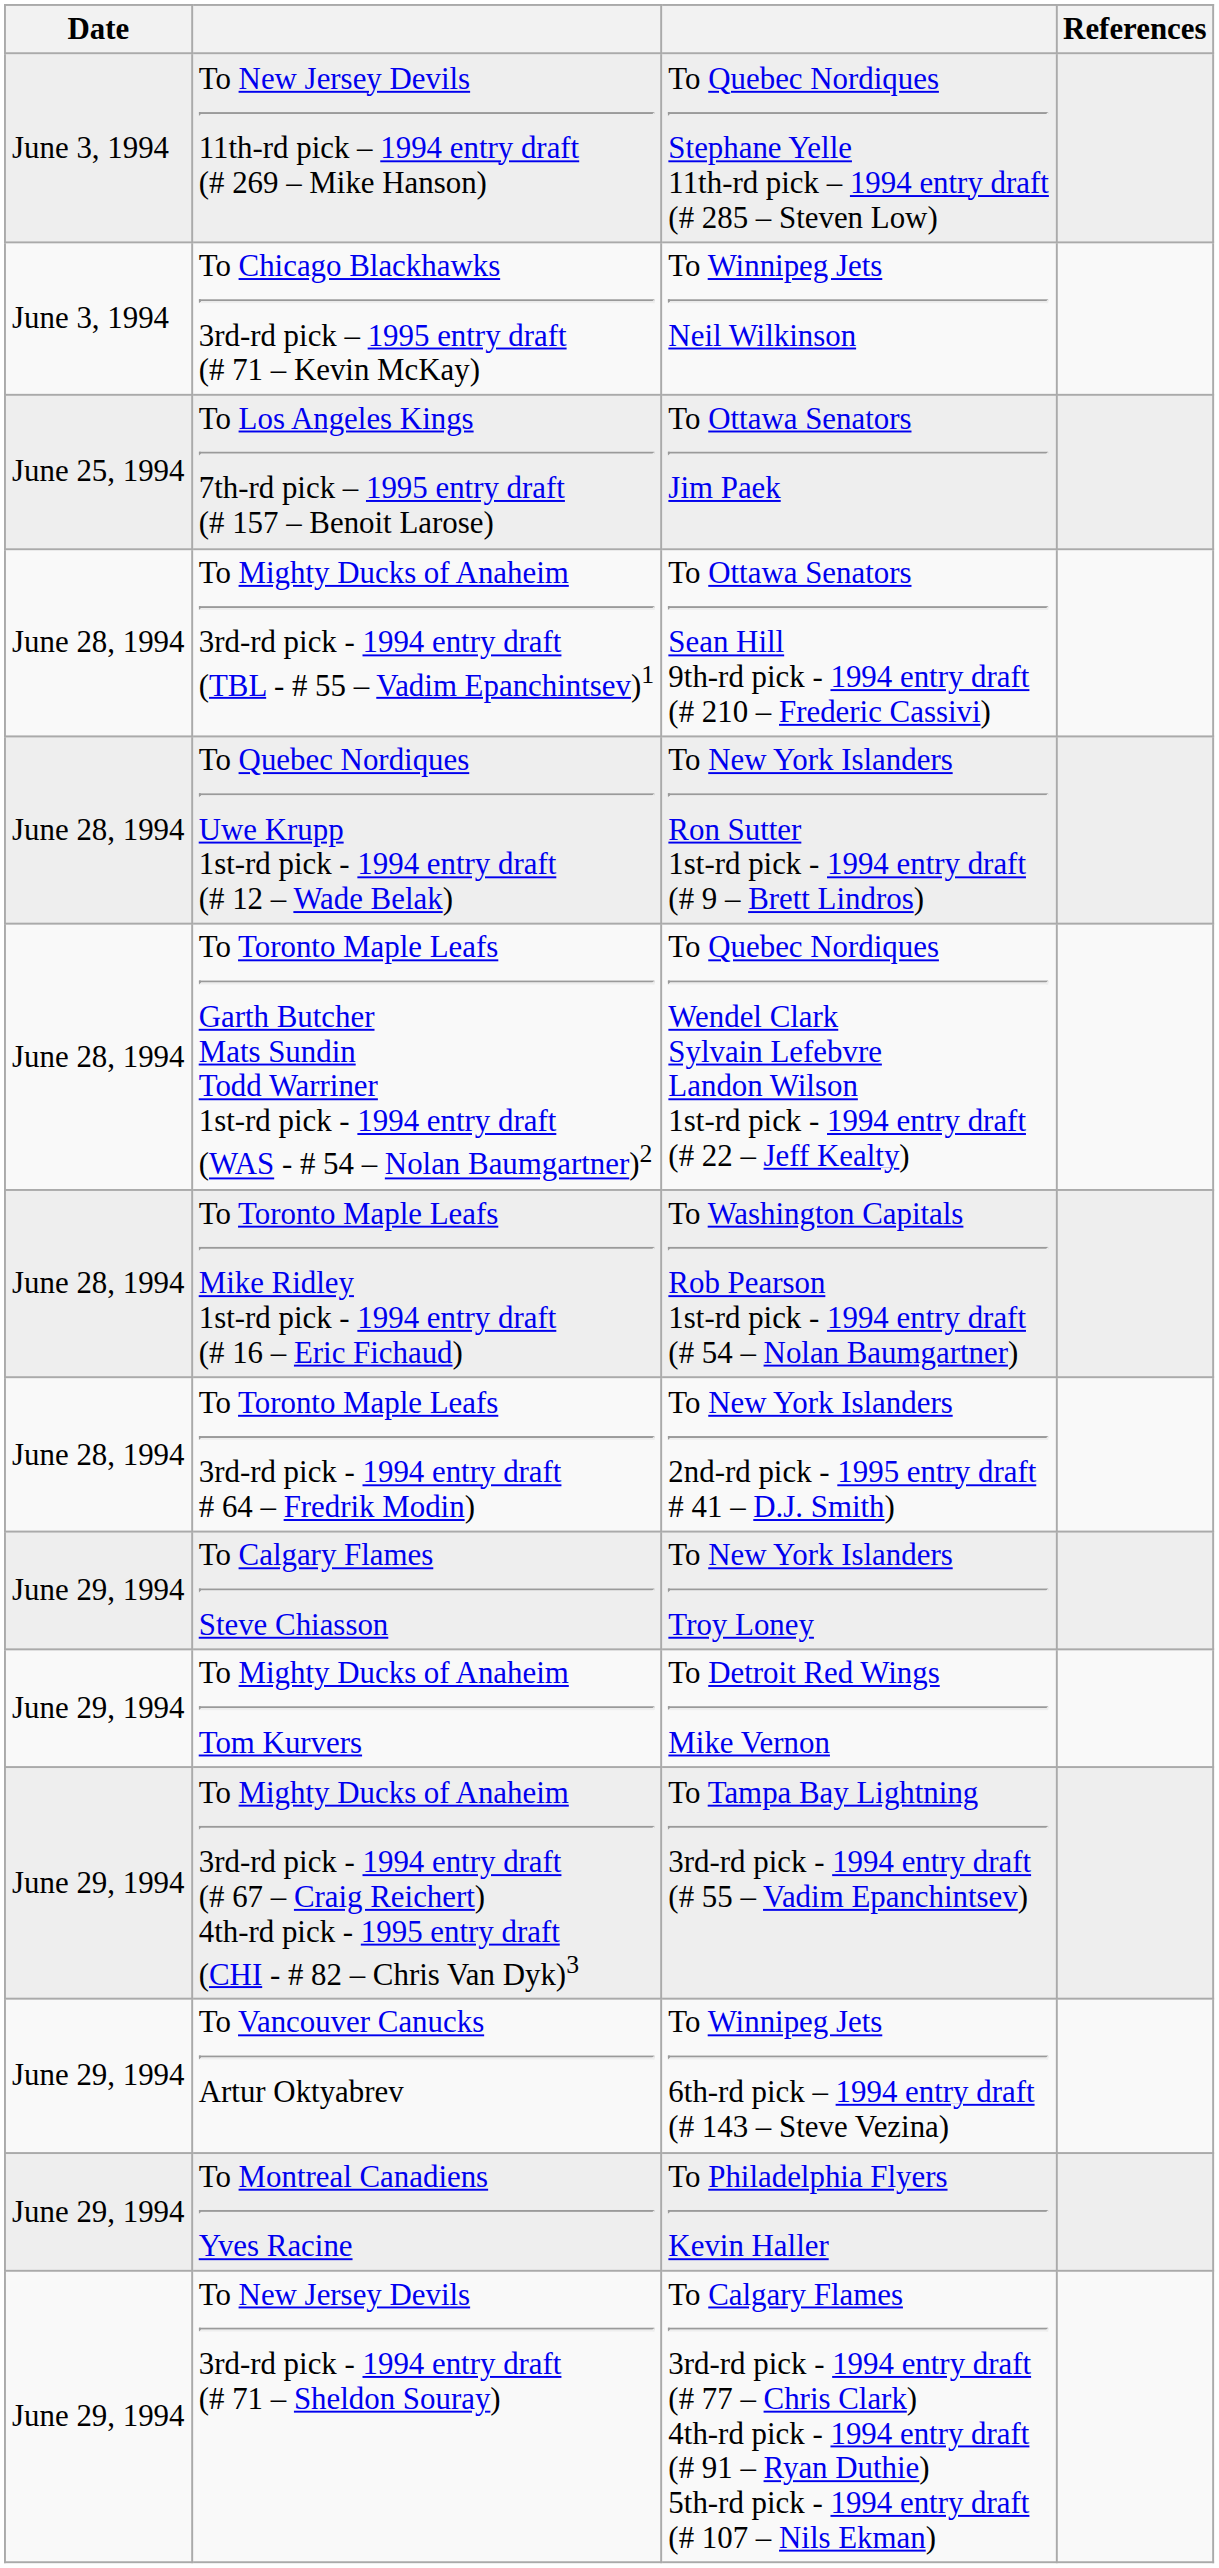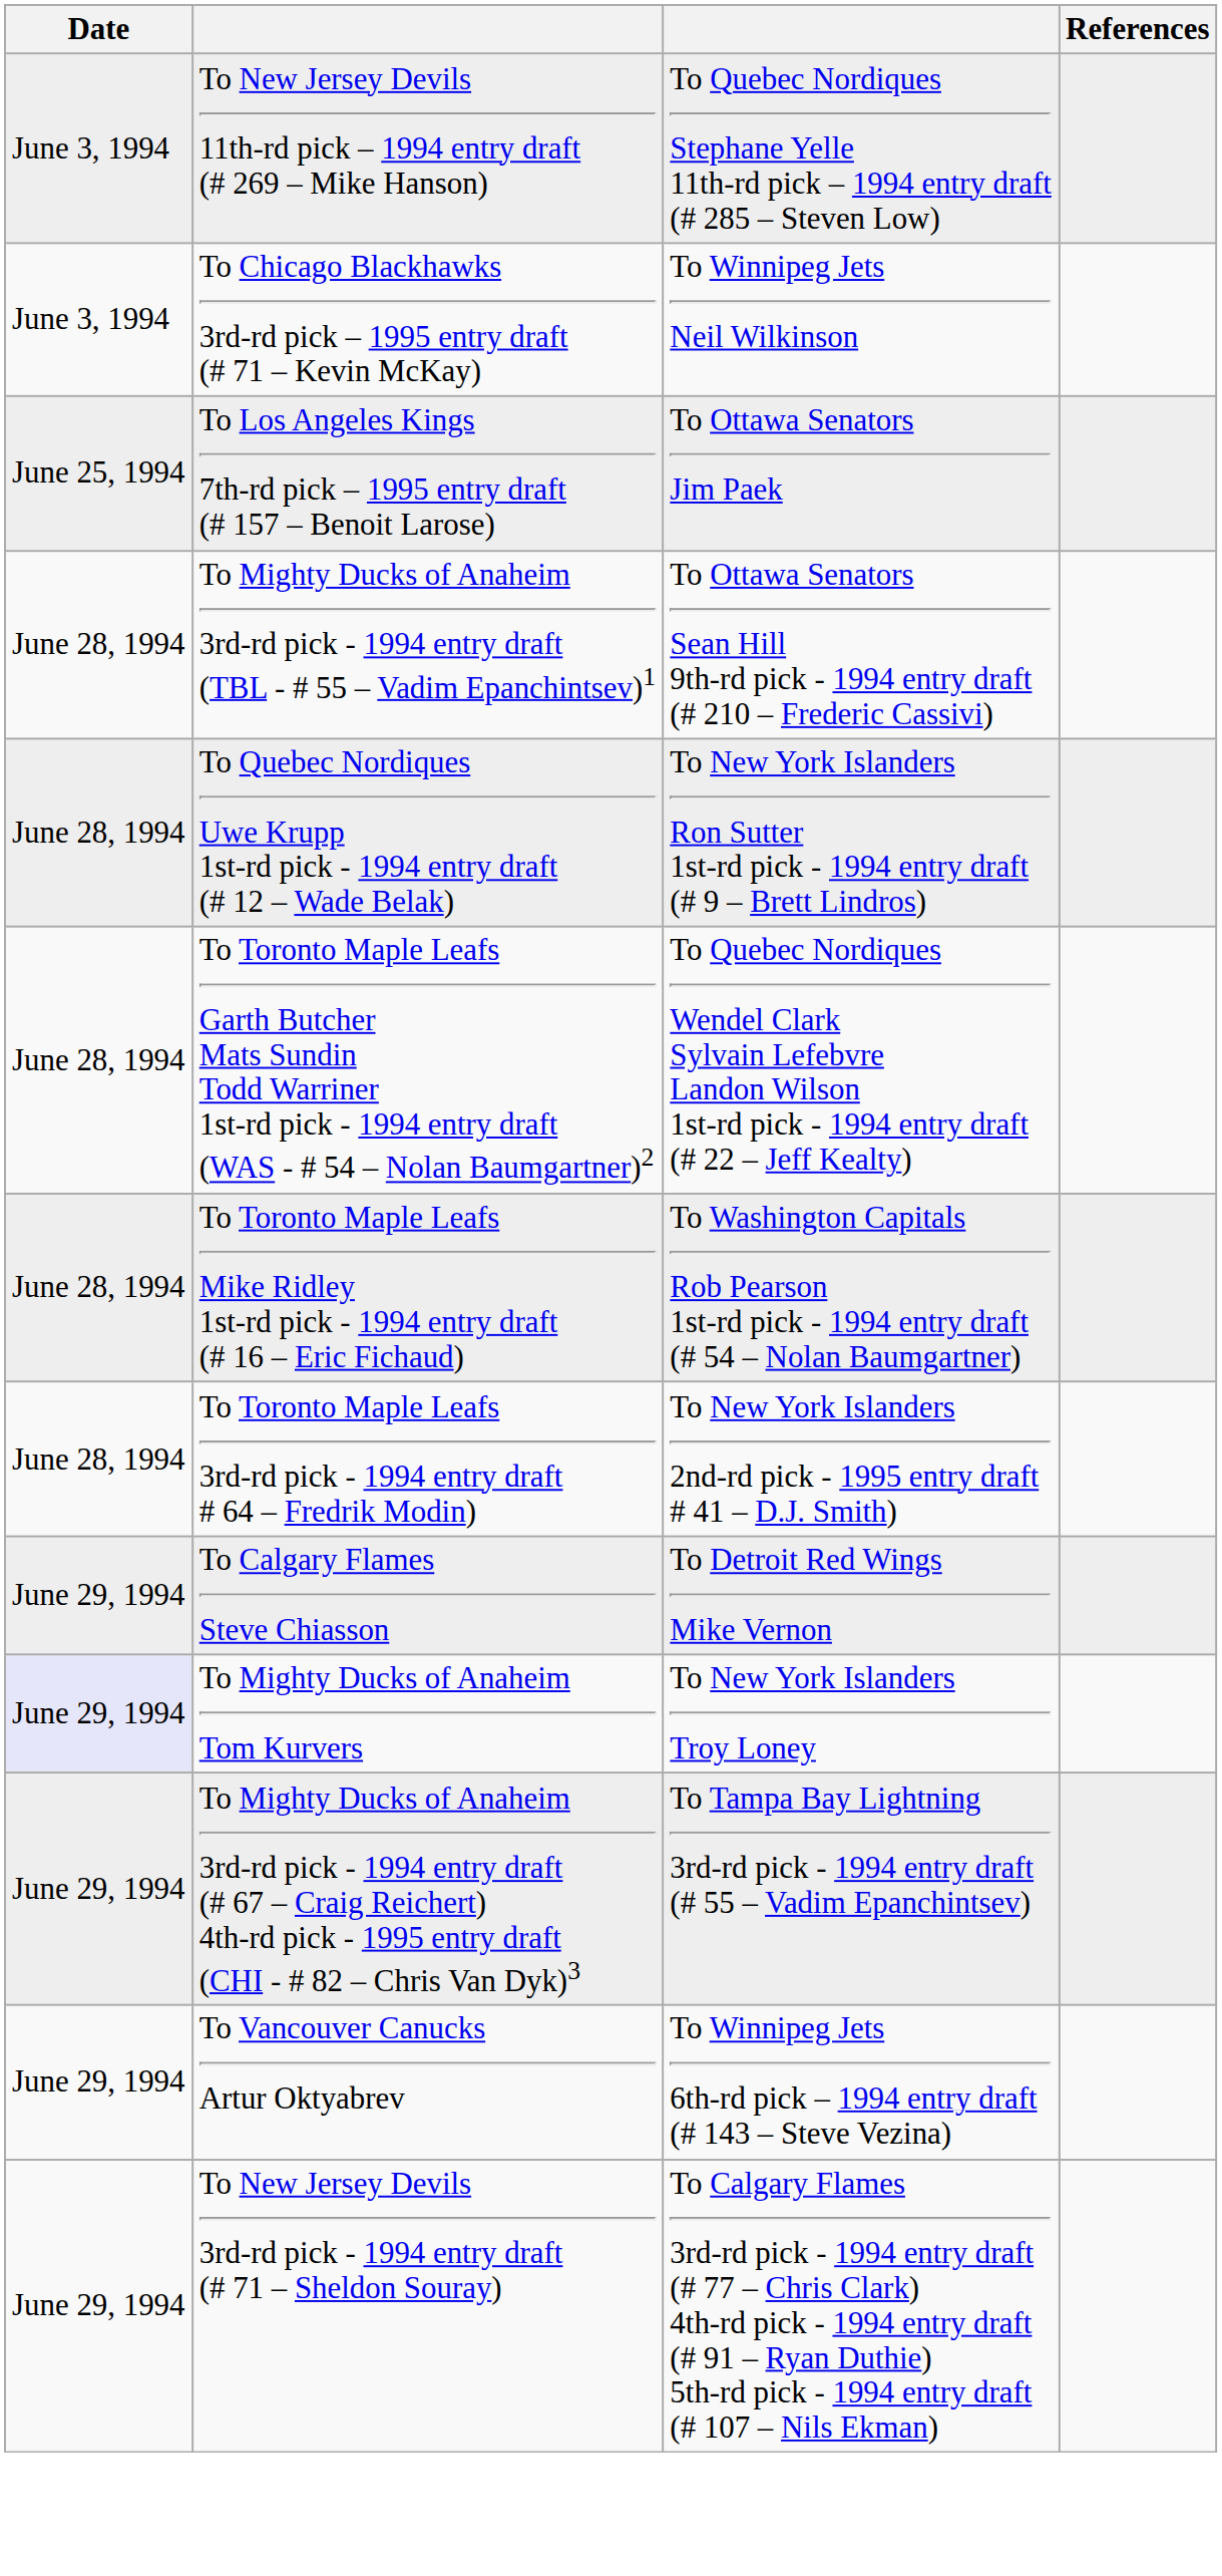 <table class="wikitable">
 <tr>
 <th>Date</th>
 <th></th>
 <th></th>
 <th>References</th>
 </tr>
 <tr bgcolor="#eeeeee">
 <td>June 3, 1994</td>
 <td valign="top">To <a href='#'>New Jersey Devils</a><hr>11th-rd pick – <a href='#'>1994 entry draft</a><br>(# 269 – Mike Hanson)</td>
 <td valign="top">To <a href='#'>Quebec Nordiques</a><hr><a href='#'>Stephane Yelle</a><br>11th-rd pick – <a href='#'>1994 entry draft</a><br>(# 285 – Steven Low)</td>
 <td></td>
 </tr>
 <tr>
 <td>June 3, 1994</td>
 <td valign="top">To <a href='#'>Chicago Blackhawks</a><hr>3rd-rd pick – <a href='#'>1995 entry draft</a><br>(# 71 – Kevin McKay)</td>
 <td valign="top">To <a href='#'>Winnipeg Jets</a><hr><a href='#'>Neil Wilkinson</a></td>
 <td></td>
 </tr>
 <tr bgcolor="#eeeeee">
 <td>June 25, 1994</td>
 <td valign="top">To <a href='#'>Los Angeles Kings</a><hr>7th-rd pick – <a href='#'>1995 entry draft</a><br>(# 157 – Benoit Larose)</td>
 <td valign="top">To <a href='#'>Ottawa Senators</a><hr><a href='#'>Jim Paek</a></td>
 <td></td>
 </tr>
 <tr>
 <td>June 28, 1994</td>
 <td valign="top">To <a href='#'>Mighty Ducks of Anaheim</a><hr>3rd-rd pick - <a href='#'>1994 entry draft</a><br>(<a href='#'>TBL</a> - # 55 – <a href='#'>Vadim Epanchintsev</a>)<sup>1</sup></td>
 <td valign="top">To <a href='#'>Ottawa Senators</a><hr><a href='#'>Sean Hill</a><br>9th-rd pick - <a href='#'>1994 entry draft</a><br>(# 210 – <a href='#'>Frederic Cassivi</a>)</td>
 <td></td>
 </tr>
 <tr bgcolor="#eeeeee">
 <td>June 28, 1994</td>
 <td valign="top">To <a href='#'>Quebec Nordiques</a><hr><a href='#'>Uwe Krupp</a><br>1st-rd pick - <a href='#'>1994 entry draft</a><br>(# 12 – <a href='#'>Wade Belak</a>)</td>
 <td valign="top">To <a href='#'>New York Islanders</a><hr><a href='#'>Ron Sutter</a><br>1st-rd pick - <a href='#'>1994 entry draft</a><br>(# 9 – <a href='#'>Brett Lindros</a>)</td>
 <td></td>
 </tr>
 <tr>
 <td>June 28, 1994</td>
 <td valign="top">To <a href='#'>Toronto Maple Leafs</a><hr><a href='#'>Garth Butcher</a><br><a href='#'>Mats Sundin</a><br><a href='#'>Todd Warriner</a><br>1st-rd pick - <a href='#'>1994 entry draft</a><br>(<a href='#'>WAS</a> - # 54 – <a href='#'>Nolan Baumgartner</a>)<sup>2</sup></td>
 <td valign="top">To <a href='#'>Quebec Nordiques</a><hr><a href='#'>Wendel Clark</a><br><a href='#'>Sylvain Lefebvre</a><br><a href='#'>Landon Wilson</a><br>1st-rd pick - <a href='#'>1994 entry draft</a><br>(# 22 – <a href='#'>Jeff Kealty</a>)</td>
 <td></td>
 </tr>
 <tr bgcolor="#eeeeee">
 <td>June 28, 1994</td>
 <td valign="top">To <a href='#'>Toronto Maple Leafs</a><hr><a href='#'>Mike Ridley</a><br>1st-rd pick - <a href='#'>1994 entry draft</a><br>(# 16 – <a href='#'>Eric Fichaud</a>)</td>
 <td valign="top">To <a href='#'>Washington Capitals</a><hr><a href='#'>Rob Pearson</a><br>1st-rd pick - <a href='#'>1994 entry draft</a><br>(# 54 – <a href='#'>Nolan Baumgartner</a>)</td>
 <td></td>
 </tr>
 <tr>
 <td>June 28, 1994</td>
 <td valign="top">To <a href='#'>Toronto Maple Leafs</a><hr>3rd-rd pick - <a href='#'>1994 entry draft</a><br># 64 – <a href='#'>Fredrik Modin</a>)</td>
 <td valign="top">To <a href='#'>New York Islanders</a><hr>2nd-rd pick - <a href='#'>1995 entry draft</a><br># 41 – <a href='#'>D.J. Smith</a>)</td>
 <td></td>
 </tr>
 <tr bgcolor="#eeeeee">
 <td>June 29, 1994</td>
 <td valign="top">To <a href='#'>Calgary Flames</a><hr><a href='#'>Steve Chiasson</a></td>
-<td valign="top">To <a href='#'>New York Islanders</a><hr><a href='#'>Troy Loney</a></td>
+<td valign="top">To <a href='#'>Detroit Red Wings</a><hr><a href='#'>Mike Vernon</a></td>
 <td></td>
 </tr>
 <tr>
-<td>June 29, 1994</td>
+<td style="background: lavender;">June 29, 1994</td>
 <td valign="top">To <a href='#'>Mighty Ducks of Anaheim</a><hr><a href='#'>Tom Kurvers</a></td>
-<td valign="top">To <a href='#'>Detroit Red Wings</a><hr><a href='#'>Mike Vernon</a></td>
+<td valign="top">To <a href='#'>New York Islanders</a><hr><a href='#'>Troy Loney</a></td>
 <td></td>
 </tr>
 <tr bgcolor="#eeeeee">
 <td>June 29, 1994</td>
 <td valign="top">To <a href='#'>Mighty Ducks of Anaheim</a><hr>3rd-rd pick - <a href='#'>1994 entry draft</a><br>(# 67 – <a href='#'>Craig Reichert</a>)<br>4th-rd pick - <a href='#'>1995 entry draft</a><br>(<a href='#'>CHI</a> - # 82 – Chris Van Dyk)<sup>3</sup></td>
 <td valign="top">To <a href='#'>Tampa Bay Lightning</a><hr>3rd-rd pick - <a href='#'>1994 entry draft</a><br>(# 55 – <a href='#'>Vadim Epanchintsev</a>)</td>
 <td></td>
 </tr>
 <tr>
 <td>June 29, 1994</td>
 <td valign="top">To <a href='#'>Vancouver Canucks</a><hr>Artur Oktyabrev</td>
 <td valign="top">To <a href='#'>Winnipeg Jets</a><hr>6th-rd pick – <a href='#'>1994 entry draft</a><br>(# 143 – Steve Vezina)</td>
 <td></td>
 </tr>
-<tr bgcolor="#eeeeee">
-<td>June 29, 1994</td>
-<td valign="top">To <a href='#'>Montreal Canadiens</a><hr><a href='#'>Yves Racine</a></td>
-<td valign="top">To <a href='#'>Philadelphia Flyers</a><hr><a href='#'>Kevin Haller</a></td>
-<td></td>
-</tr>
 <tr>
 <td>June 29, 1994</td>
 <td valign="top">To <a href='#'>New Jersey Devils</a><hr>3rd-rd pick - <a href='#'>1994 entry draft</a><br>(# 71 – <a href='#'>Sheldon Souray</a>)</td>
 <td valign="top">To <a href='#'>Calgary Flames</a><hr>3rd-rd pick - <a href='#'>1994 entry draft</a><br>(# 77 – <a href='#'>Chris Clark</a>)<br>4th-rd pick - <a href='#'>1994 entry draft</a><br>(# 91 – <a href='#'>Ryan Duthie</a>)<br>5th-rd pick - <a href='#'>1994 entry draft</a><br>(# 107 – <a href='#'>Nils Ekman</a>)</td>
 <td></td>
 </tr>
 </table>
